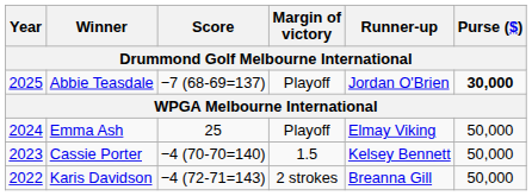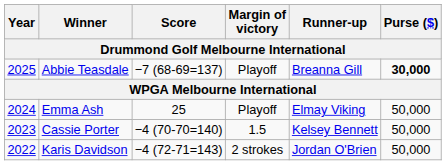 <table class=wikitable style="font-size:95%">
 <tr>
 <th>Year</th>
 <th>Winner</th>
 <th>Score</th>
 <th>Margin of<br>victory</th>
 <th>Runner-up</th>
 <th>Purse (<a href='#'>$</a>)</th>
 </tr>
 <tr>
 <th colspan=7>Drummond Golf Melbourne International</th>
 </tr>
 <tr>
 <td><a href='#'>2025</a></td>
 <td> <a href='#'>Abbie Teasdale</a></td>
 <td align=center>−7 (68-69=137)</td>
 <td align=center>Playoff</td>
-<td> <a href='#'>Jordan O'Brien</a></td>
+<td> <a href='#'>Breanna Gill</a></td>
 <td align=center><strong>30,000</strong></td>
 </tr>
 <tr>
 <th colspan=7>WPGA Melbourne International</th>
 </tr>
 <tr>
 <td><a href='#'>2024</a></td>
 <td> <a href='#'>Emma Ash</a></td>
 <td align=center>25</td>
 <td align=center>Playoff</td>
 <td> <a href='#'>Elmay Viking</a></td>
 <td align=center>50,000</td>
 </tr>
 <tr>
 <td><a href='#'>2023</a></td>
 <td> <a href='#'>Cassie Porter</a></td>
 <td align=center>−4 (70-70=140)</td>
 <td align=center>1.5</td>
 <td> <a href='#'>Kelsey Bennett</a></td>
 <td align=center>50,000</td>
 </tr>
 <tr>
 <td><a href='#'>2022</a></td>
 <td> <a href='#'>Karis Davidson</a></td>
 <td align=center>−4 (72-71=143)</td>
 <td align=center>2 strokes</td>
-<td> <a href='#'>Breanna Gill</a></td>
+<td> <a href='#'>Jordan O'Brien</a></td>
 <td align=center>50,000</td>
 </tr>
 </table>
